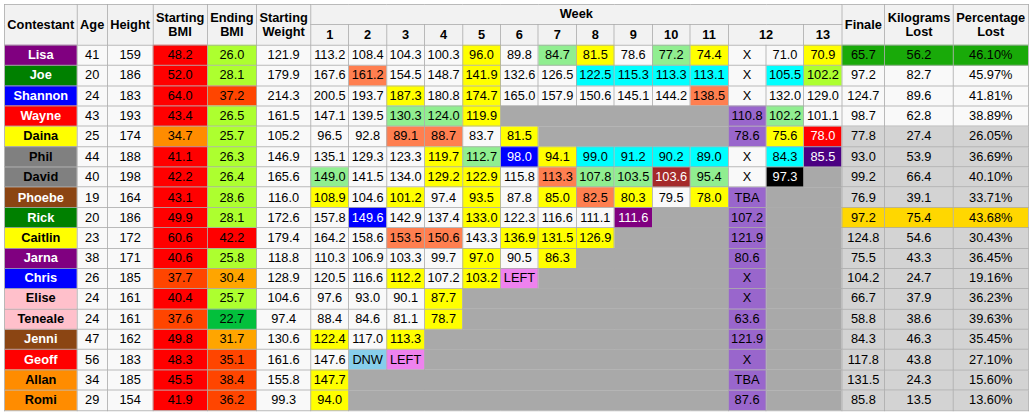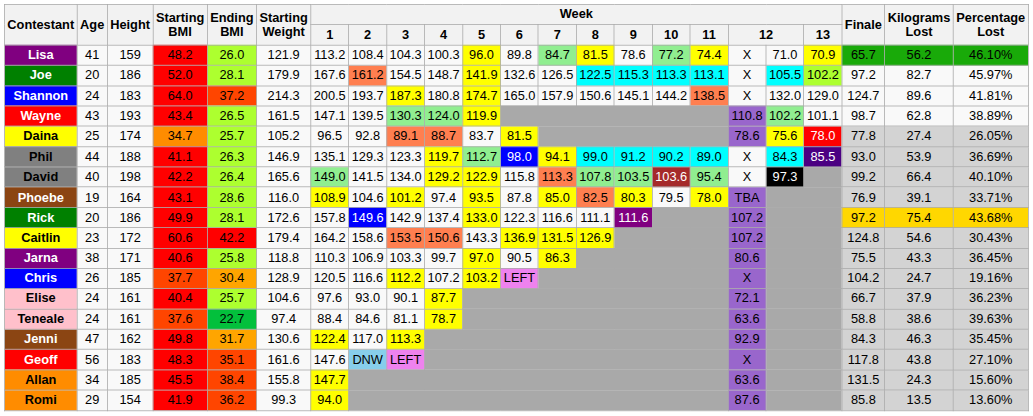 <table class="wikitable" style="text-align:center;">
 <tr>
 <th rowspan=2>Contestant</th>
 <th rowspan=2>Age</th>
 <th rowspan=2>Height</th>
 <th rowspan=2>Starting<br>BMI</th>
 <th rowspan=2>Ending<br>BMI</th>
 <th rowspan=2>Starting<br>Weight</th>
 <th colspan=14>Week</th>
 <th rowspan=2>Finale</th>
 <th rowspan=2>Kilograms<br>Lost</th>
 <th rowspan=2>Percentage<br>Lost</th>
 </tr>
 <tr>
 <th>1</th>
 <th>2</th>
 <th>3</th>
 <th>4</th>
 <th>5</th>
 <th>6</th>
 <th>7</th>
 <th>8</th>
 <th>9</th>
 <th>10</th>
 <th>11</th>
 <th colspan=2>12</th>
 <th>13</th>
 </tr>
 <tr>
 <td style="background:purple;color:white;"><strong>Lisa</strong></td>
 <td>41</td>
 <td>159</td>
 <td style="background:red;">48.2</td>
 <td style="background:greenyellow;">26.0</td>
 <td>121.9</td>
 <td>113.2</td>
 <td>108.4</td>
 <td>104.3</td>
 <td>100.3</td>
 <td style="background:yellow;">96.0</td>
 <td>89.8</td>
 <td style="background:lightgreen;">84.7</td>
 <td style="background:yellow;">81.5</td>
 <td>78.6</td>
 <td style="background:lightgreen;">77.2</td>
 <td style="background:yellow;">74.4</td>
 <td>X</td>
 <td>71.0</td>
 <td style="background:yellow;">70.9</td>
 <td style="background:#19AA09;">65.7</td>
 <td style="background:#19AA09;">56.2</td>
 <td style="background:#19AA09;">46.10%</td>
 </tr>
 <tr>
 <td style="background:green;color:white;"><strong>Joe</strong></td>
 <td>20</td>
 <td>186</td>
 <td style="background:red;">52.0</td>
 <td style="background:greenyellow;">28.1</td>
 <td>179.9</td>
 <td>167.6</td>
 <td style="background:coral;">161.2</td>
 <td>154.5</td>
 <td>148.7</td>
 <td style="background:yellow;">141.9</td>
 <td>132.6</td>
 <td>126.5</td>
 <td style="background:aqua;">122.5</td>
 <td style="background:aqua;">115.3</td>
 <td style="background:aqua;">113.3</td>
 <td style="background:aqua;">113.1</td>
 <td>X</td>
 <td style="background:aqua;">105.5</td>
 <td style="background:greenyellow;">102.2</td>
 <td>97.2</td>
 <td>82.7</td>
 <td>45.97%</td>
 </tr>
 <tr>
 <td style="background:blue;color:white;"><strong>Shannon</strong></td>
 <td>24</td>
 <td>183</td>
 <td style="background:red;">64.0</td>
 <td style="background:#FF4500">37.2</td>
 <td>214.3</td>
 <td>200.5</td>
 <td>193.7</td>
 <td style="background:yellow;">187.3</td>
 <td>180.8</td>
 <td style="background:yellow;">174.7</td>
 <td>165.0</td>
 <td>157.9</td>
 <td>150.6</td>
 <td>145.1</td>
 <td>144.2</td>
 <td style="background:coral;">138.5</td>
 <td>X</td>
 <td>132.0</td>
 <td>129.0</td>
 <td>124.7</td>
 <td>89.6</td>
 <td>41.81%</td>
 </tr>
 <tr>
 <td style="background:red;color:white;"><strong>Wayne</strong></td>
 <td>43</td>
 <td>193</td>
 <td style="background:red;">43.4</td>
 <td style="background:greenyellow;">26.5</td>
 <td>161.5</td>
 <td>147.1</td>
 <td>139.5</td>
 <td style="background:lightgreen;">130.3</td>
 <td style="background:lightgreen;">124.0</td>
 <td style="background:yellow;">119.9</td>
 <td style="background:darkgray;" colspan=6></td>
 <td style="background:#9966CC;">110.8</td>
 <td style="background:lightgreen;">102.2</td>
 <td>101.1</td>
 <td>98.7</td>
 <td>62.8</td>
 <td>38.89%</td>
 </tr>
 <tr>
 <td style="background:yellow;"><strong>Daina</strong></td>
 <td>25</td>
 <td>174</td>
 <td style="background:darkorange;">34.7</td>
 <td style="background:greenyellow;">25.7</td>
 <td>105.2</td>
 <td>96.5</td>
 <td>92.8</td>
 <td style="background:coral;">89.1</td>
 <td style="background:coral;">88.7</td>
 <td>83.7</td>
 <td style="background:yellow;">81.5</td>
 <td style="background:darkgray;" colspan=5></td>
 <td style="background:#9966CC;">78.6</td>
 <td style="background:yellow;">75.6</td>
 <td style="background:red;color:white;">78.0</td>
 <td style="background:lightgrey;">77.8</td>
 <td style="background:lightgrey;">27.4</td>
 <td style="background:lightgrey;">26.05%</td>
 </tr>
 <tr>
 <td style="background:gray;"><strong>Phil</strong></td>
 <td>44</td>
 <td>188</td>
 <td style="background:red;">41.1</td>
 <td style="background:greenyellow;">26.3</td>
 <td>146.9</td>
 <td>135.1</td>
 <td>129.3</td>
 <td>123.3</td>
 <td style="background:yellow;">119.7</td>
 <td style="background:lightgreen;">112.7</td>
 <td style="background:blue;color:white;">98.0</td>
 <td style="background:yellow;">94.1</td>
 <td style="background:aqua;">99.0</td>
 <td style="background:aqua;">91.2</td>
 <td style="background:aqua;">90.2</td>
 <td style="background:aqua;">89.0</td>
 <td>X</td>
 <td style="background:aqua;">84.3</td>
 <td style="background:indigo;color:white;">85.5</td>
 <td style="background:lightgrey;">93.0</td>
 <td style="background:lightgrey;">53.9</td>
 <td style="background:lightgrey;">36.69%</td>
 </tr>
 <tr>
 <td style="background:gray;"><strong>David</strong></td>
 <td>40</td>
 <td>198</td>
 <td style="background:red;">42.2</td>
 <td style="background:greenyellow;">26.4</td>
 <td>165.6</td>
 <td style="background:lightgreen;">149.0</td>
 <td>141.5</td>
 <td>134.0</td>
 <td style="background:yellow;">129.2</td>
 <td style="background:yellow;">122.9</td>
 <td>115.8</td>
 <td style="background:coral;">113.3</td>
 <td style="background:lightgreen;">107.8</td>
 <td style="background:lightgreen;">103.5</td>
 <td style="background:brown;color:white;">103.6</td>
 <td style="background:lightgreen;">95.4</td>
 <td>X</td>
 <td style="background:black;color:white;">97.3</td>
 <td style="background:darkgray;"></td>
 <td style="background:lightgrey;">99.2</td>
 <td style="background:lightgrey;">66.4</td>
 <td style="background:lightgrey;">40.10%</td>
 </tr>
 <tr>
 <td style="background:saddlebrown;color:white;"><strong>Phoebe</strong></td>
 <td>19</td>
 <td>164</td>
 <td style="background:red;">43.1</td>
 <td style="background:greenyellow;">28.6</td>
 <td>116.0</td>
 <td style="background:yellow;">108.9</td>
 <td>104.6</td>
 <td style="background:yellow;">101.2</td>
 <td>97.4</td>
 <td style="background:yellow;">93.5</td>
 <td>87.8</td>
 <td style="background:yellow;">85.0</td>
 <td style="background:coral;">82.5</td>
 <td style="background:yellow;">80.3</td>
 <td>79.5</td>
 <td style="background:yellow;">78.0</td>
 <td style="background:#9966CC;">TBA</td>
 <td style="background:darkgray;" colspan=2></td>
 <td style="background:lightgrey;">76.9</td>
 <td style="background:lightgrey;">39.1</td>
 <td style="background:lightgrey;">33.71%</td>
 </tr>
 <tr>
 <td style="background:green;color:white;"><strong>Rick</strong></td>
 <td>20</td>
 <td>186</td>
 <td style="background:red;">49.9</td>
 <td style="background:greenyellow;">28.1</td>
 <td>172.6</td>
 <td>157.8</td>
 <td style="background:blue;color:white;">149.6</td>
 <td>142.9</td>
 <td>137.4</td>
 <td style="background:yellow;">133.0</td>
 <td>122.3</td>
 <td>116.6</td>
 <td>111.1</td>
 <td style="background:purple;color:white;">111.6</td>
 <td style="background:darkgray;" colspan=2></td>
 <td style="background:#9966CC;">107.2</td>
 <td style="background:darkgray;" colspan=2></td>
 <td style="background:gold;">97.2</td>
 <td style="background:gold;">75.4</td>
 <td style="background:gold;">43.68%</td>
 </tr>
 <tr>
 <td style="background:yellow;"><strong>Caitlin</strong></td>
 <td>23</td>
 <td>172</td>
 <td style="background:red;">60.6</td>
 <td style="background:red;">42.2</td>
 <td>179.4</td>
 <td>164.2</td>
 <td>158.6</td>
 <td style="background:coral;">153.5</td>
 <td style="background:coral;">150.6</td>
 <td>143.3</td>
 <td style="background:yellow;">136.9</td>
 <td style="background:yellow;">131.5</td>
 <td style="background:yellow;">126.9</td>
 <td style="background:darkgray;" colspan=3></td>
-<td style="background:#9966CC;">121.9</td>
+<td style="background:#9966CC;">107.2</td>
 <td style="background:darkgray;" colspan=2></td>
 <td style="background:lightgrey;">124.8</td>
 <td style="background:lightgrey;">54.6</td>
 <td style="background:lightgrey;">30.43%</td>
 </tr>
 <tr>
 <td style="background:purple;color:white;"><strong>Jarna</strong></td>
 <td>38</td>
 <td>171</td>
 <td style="background:red;">40.6</td>
 <td style="background:greenyellow;">25.8</td>
 <td>118.8</td>
 <td>110.3</td>
 <td>106.9</td>
 <td>103.3</td>
 <td>99.7</td>
 <td style="background:yellow;">97.0</td>
 <td>90.5</td>
 <td style="background:yellow;">86.3</td>
 <td style="background:darkgray;" colspan=4></td>
 <td style="background:#9966CC;">80.6</td>
 <td style="background:darkgray;" colspan=2></td>
 <td style="background:lightgrey;">75.5</td>
 <td style="background:lightgrey;">43.3</td>
 <td style="background:lightgrey;">36.45%</td>
 </tr>
 <tr>
 <td style="background:blue;color:white;"><strong>Chris</strong></td>
 <td>26</td>
 <td>185</td>
 <td style="background:#FF4500;">37.7</td>
 <td style="background:orange;">30.4</td>
 <td>128.9</td>
 <td>120.5</td>
 <td>116.6</td>
 <td style="background:yellow;">112.2</td>
 <td>107.2</td>
 <td style="background:yellow;">103.2</td>
 <td style="background:violet;">LEFT</td>
 <td style="background:darkgray;" colspan=5></td>
 <td style="background:#9966CC;">X</td>
 <td style="background:darkgray;" colspan=2></td>
 <td style="background:lightgrey;">104.2</td>
 <td style="background:lightgrey;">24.7</td>
 <td style="background:lightgrey;">19.16%</td>
 </tr>
 <tr>
 <td style="background:pink;"><strong>Elise</strong></td>
 <td>24</td>
 <td>161</td>
 <td style="background:red;">40.4</td>
 <td style="background:greenyellow;">25.7</td>
 <td>104.6</td>
 <td>97.6</td>
 <td>93.0</td>
 <td>90.1</td>
 <td style="background:yellow;">87.7</td>
 <td style="background:darkgray;" colspan=7></td>
-<td style="background:#9966CC;">X</td>
+<td style="background:#9966CC;">72.1</td>
 <td style="background:darkgray;" colspan=2></td>
 <td style="background:lightgrey;">66.7</td>
 <td style="background:lightgrey;">37.9</td>
 <td style="background:lightgrey;">36.23%</td>
 </tr>
 <tr>
 <td style="background:pink;"><strong>Teneale</strong></td>
 <td>24</td>
 <td>161</td>
 <td style="background:#FF4500;">37.6</td>
 <td style="background:#03C03C">22.7</td>
 <td>97.4</td>
 <td>88.4</td>
 <td>84.6</td>
 <td>81.1</td>
 <td style="background:yellow;">78.7</td>
 <td style="background:darkgray;" colspan=7></td>
 <td style="background:#9966CC;">63.6</td>
 <td style="background:darkgray;" colspan=2></td>
 <td style="background:lightgrey;">58.8</td>
 <td style="background:lightgrey;">38.6</td>
 <td style="background:lightgrey;">39.63%</td>
 </tr>
 <tr>
 <td style="background:saddlebrown;color:white;"><strong>Jenni</strong></td>
 <td>47</td>
 <td>162</td>
 <td style="background:red;">49.8</td>
 <td style="background:orange;">31.7</td>
 <td>130.6</td>
 <td style="background:yellow;">122.4</td>
 <td>117.0</td>
 <td style="background:yellow;">113.3</td>
 <td style="background:darkgray;" colspan=8></td>
-<td style="background:#9966CC;">121.9</td>
+<td style="background:#9966CC;">92.9</td>
 <td style="background:darkgray;" colspan=2></td>
 <td style="background:lightgrey;">84.3</td>
 <td style="background:lightgrey;">46.3</td>
 <td style="background:lightgrey;">35.45%</td>
 </tr>
 <tr>
 <td style="background:red;color:white;"><strong>Geoff</strong></td>
 <td>56</td>
 <td>183</td>
 <td style="background:red">48.3</td>
 <td style="background:#FF4500">35.1</td>
 <td>161.6</td>
 <td>147.6</td>
 <td style="background:skyblue">DNW</td>
 <td style="background:violet">LEFT</td>
 <td style="background:darkgray" colspan=8></td>
 <td style="background:#9966CC">X</td>
 <td style="background:darkgray" colspan=2></td>
 <td style="background:lightgrey">117.8</td>
 <td style="background:lightgrey">43.8</td>
 <td style="background:lightgrey">27.10%</td>
 </tr>
 <tr>
 <td style="background:darkorange"><strong>Allan</strong></td>
 <td>34</td>
 <td>185</td>
 <td style="background:red">45.5</td>
 <td style="background:#FF4500">38.4</td>
 <td>155.8</td>
 <td style="background:yellow">147.7</td>
 <td style="background:darkgray" colspan=10></td>
-<td style="background:#9966CC">TBA</td>
+<td style="background:#9966CC;">63.6</td>
 <td style="background:darkgray" colspan=2></td>
 <td style="background:lightgrey">131.5</td>
 <td style="background:lightgrey">24.3</td>
 <td style="background:lightgrey">15.60%</td>
 </tr>
 <tr>
 <td style="background:darkorange"><strong>Romi</strong></td>
 <td>29</td>
 <td>154</td>
 <td style="background:red">41.9</td>
 <td style="background:#FF4500">36.2</td>
 <td>99.3</td>
 <td style="background:yellow">94.0</td>
 <td style="background:darkgray" colspan=10></td>
 <td style="background:#9966CC">87.6</td>
 <td style="background:darkgray" colspan=2></td>
 <td style="background:lightgrey">85.8</td>
 <td style="background:lightgrey">13.5</td>
 <td style="background:lightgrey">13.60%</td>
 </tr>
 </table>
